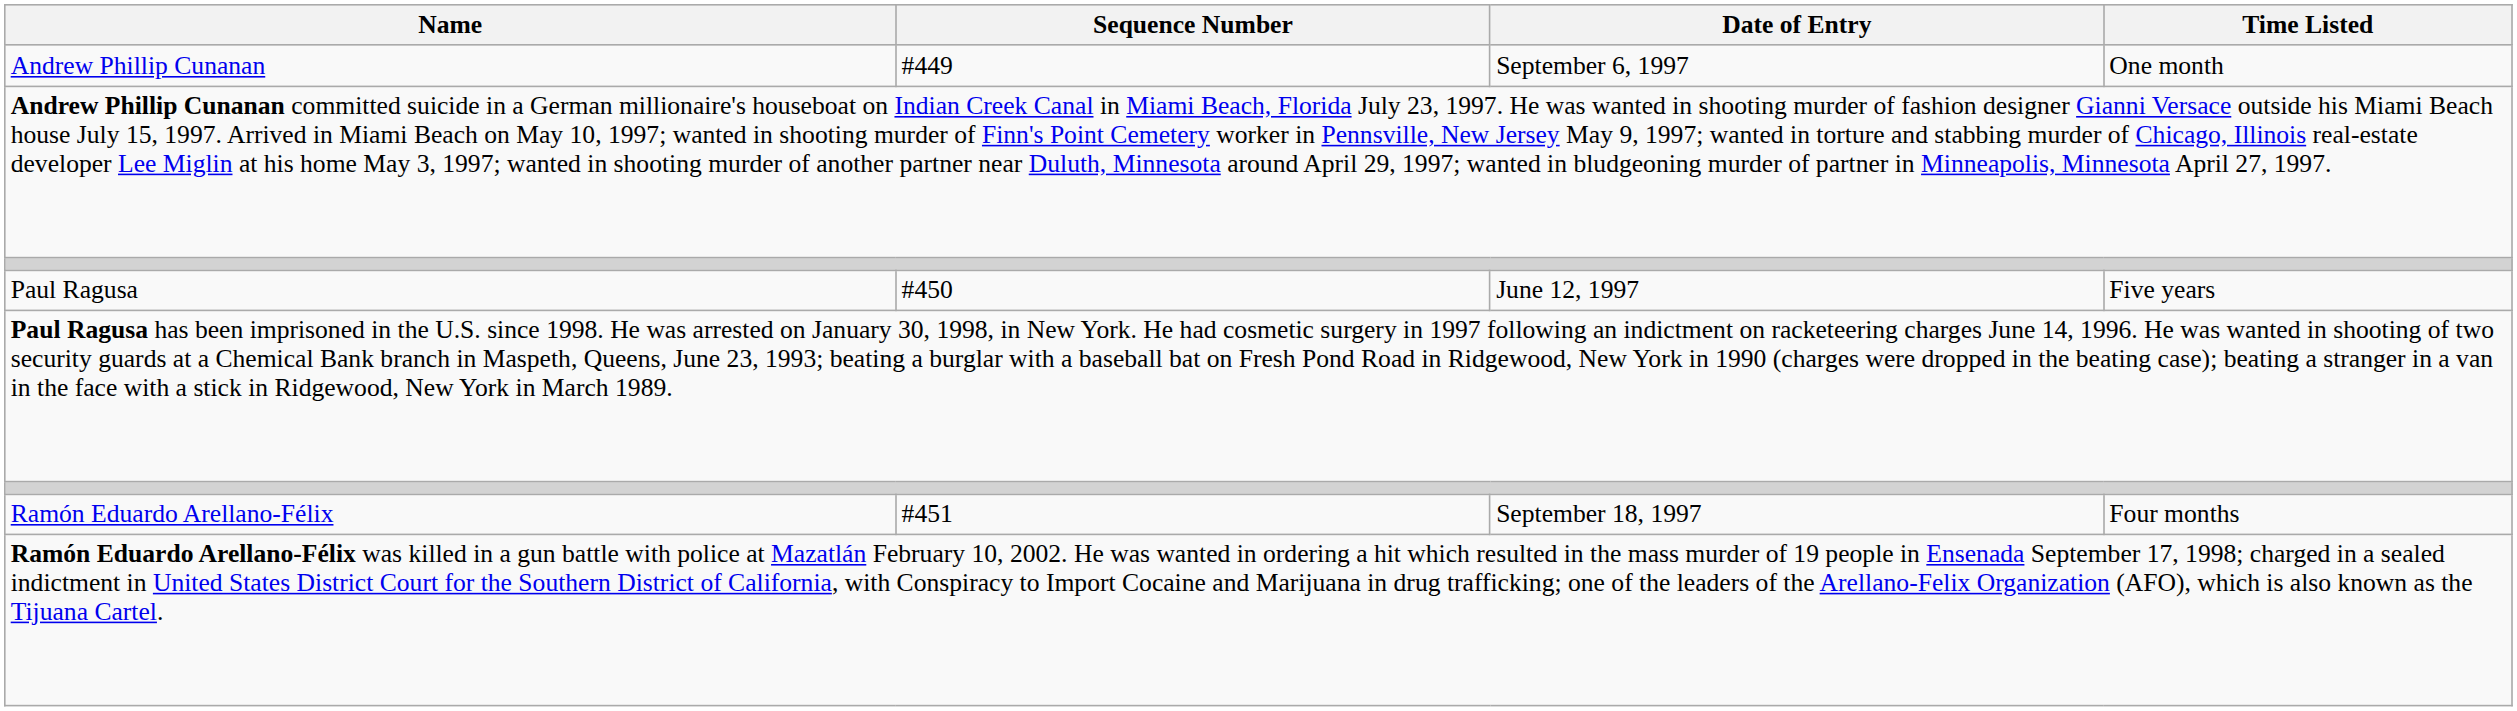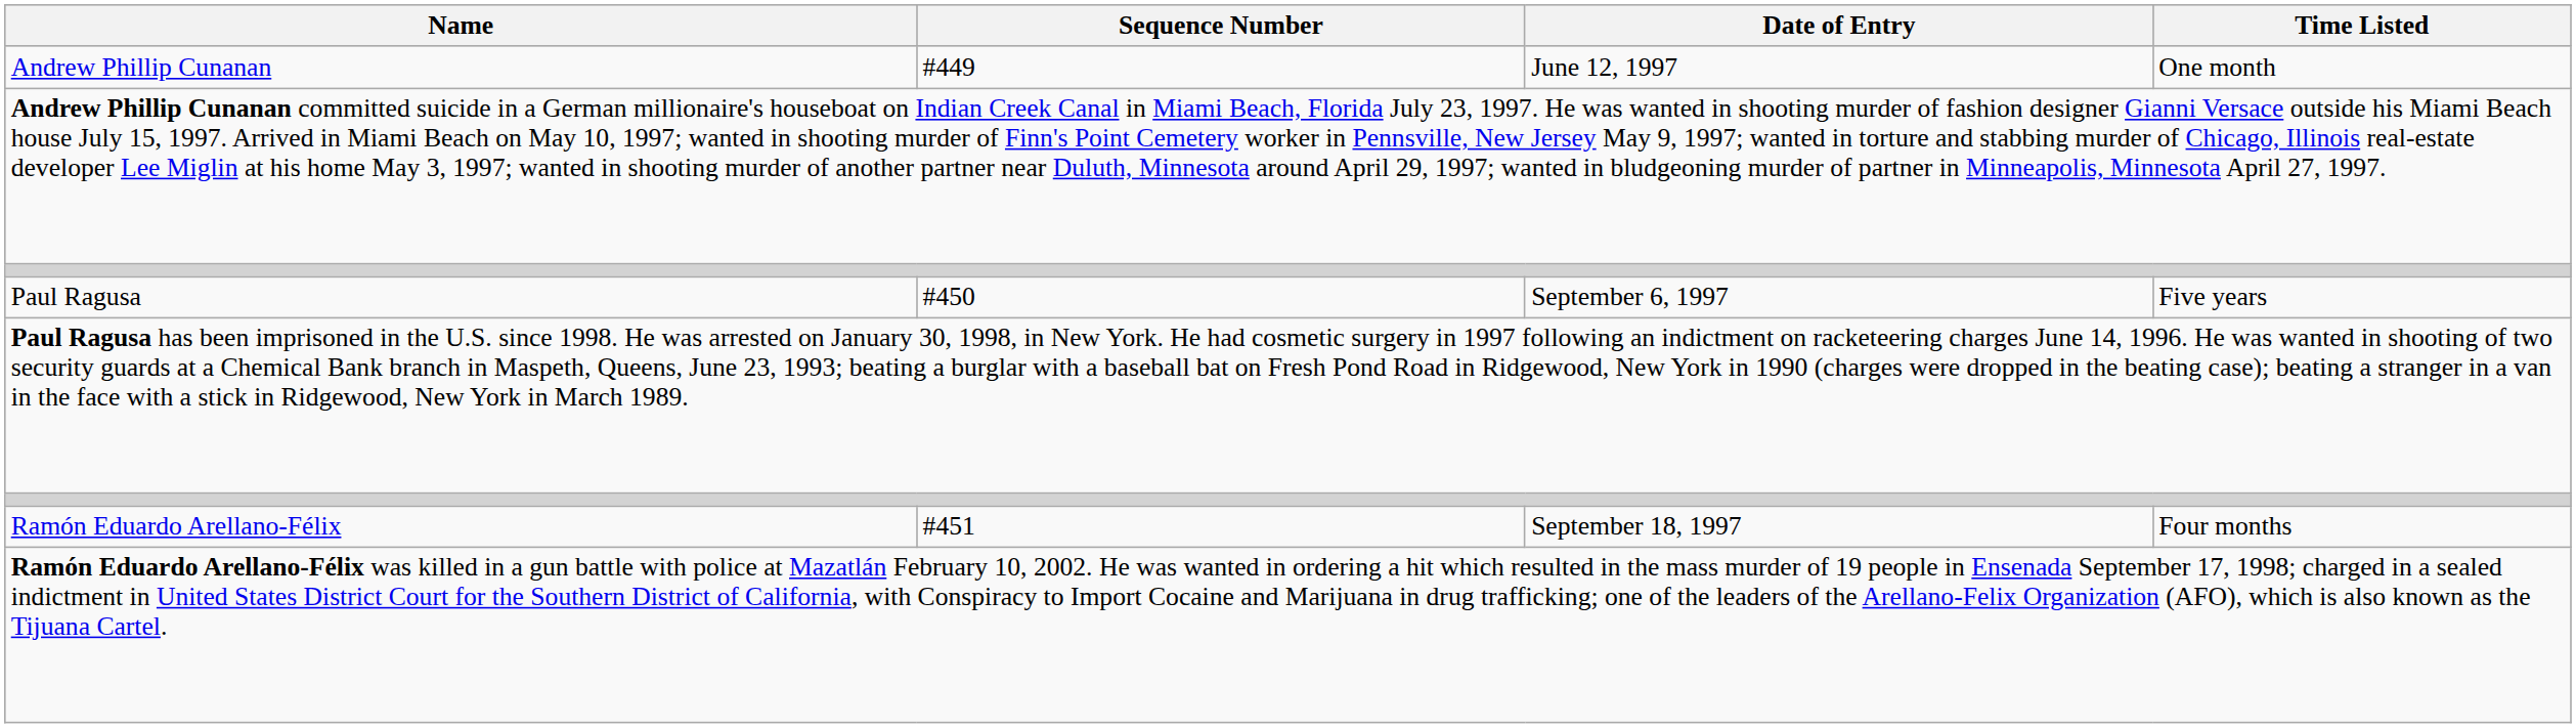 <table class="wikitable">
 <tr>
 <th>Name</th>
 <th>Sequence Number</th>
 <th>Date of Entry</th>
 <th>Time Listed</th>
 </tr>
 <tr>
 <td height="10"><a href='#'>Andrew Phillip Cunanan</a></td>
 <td>#449</td>
-<td>September 6, 1997</td>
+<td>June 12, 1997</td>
 <td>One month</td>
 </tr>
 <tr>
 <td colspan="4" valign="top" height="100"><strong>Andrew Phillip Cunanan</strong> committed suicide in a German millionaire's houseboat on  <a href='#'>Indian Creek Canal</a> in <a href='#'>Miami Beach, Florida</a> July 23, 1997. He was wanted in shooting murder of fashion designer <a href='#'>Gianni Versace</a> outside his Miami Beach house July 15, 1997.  Arrived in Miami Beach on May 10, 1997;  wanted in shooting murder of <a href='#'>Finn's Point Cemetery</a> worker in <a href='#'>Pennsville, New Jersey</a> May 9, 1997;  wanted in torture and stabbing murder of <a href='#'>Chicago, Illinois</a> real-estate developer <a href='#'>Lee Miglin</a> at his home May 3, 1997;  wanted in shooting murder of another partner near <a href='#'>Duluth, Minnesota</a> around April 29, 1997;  wanted in bludgeoning murder of partner in <a href='#'>Minneapolis, Minnesota</a> April 27, 1997.</td>
 </tr>
 <tr>
 <td colSpan="4" style="background-color:lightgrey;"></td>
 </tr>
 <tr>
 <td height="10">Paul Ragusa</td>
 <td>#450</td>
-<td>June 12, 1997</td>
+<td>September 6, 1997</td>
 <td>Five years</td>
 </tr>
 <tr>
 <td colspan="4" valign="top" height="100"><strong>Paul Ragusa</strong> has been imprisoned in the U.S. since 1998. He was arrested on January 30, 1998, in New York. He had cosmetic surgery in 1997 following an indictment on racketeering charges June 14, 1996. He was  wanted in shooting of two security guards at a Chemical Bank branch in Maspeth, Queens, June 23, 1993;  beating a burglar with a baseball bat on Fresh Pond Road in Ridgewood, New York in 1990 (charges were dropped in the beating case); beating a stranger in a van in the face with a stick in Ridgewood, New York in March 1989.</td>
 </tr>
 <tr>
 <td colSpan="4" style="background-color:lightgrey;"></td>
 </tr>
 <tr>
 <td height="10"><a href='#'>Ramón Eduardo Arellano-Félix</a></td>
 <td>#451</td>
 <td>September 18, 1997</td>
 <td>Four months</td>
 </tr>
 <tr>
 <td colspan="4" valign="top" height="100"><strong>Ramón Eduardo Arellano-Félix</strong> was killed in a gun battle with police at <a href='#'>Mazatlán</a> February 10, 2002. He was wanted in ordering a hit which resulted in the mass murder of 19 people in <a href='#'>Ensenada</a> September 17, 1998;  charged in a sealed indictment in <a href='#'>United States District Court for the Southern District of California</a>, with Conspiracy to Import Cocaine and Marijuana in drug trafficking; one of the leaders of the <a href='#'>Arellano-Felix Organization</a> (AFO), which is also known as the <a href='#'>Tijuana Cartel</a>.</td>
 </tr>
 </table>
